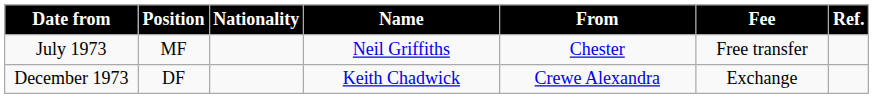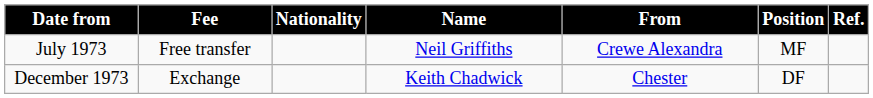 <table class="wikitable" style="text-align:center; font-size:90%; ">
 <tr>
 <th style="background:#000000; color:white; width:100px;">Date from</th>
-<th style="background:#000000; color:white; width:50px;">Position</th>
+<th style="background:#000000; color:white; width:100px;">Fee</th>
 <th style="background:#000000; color:white; width:50px;">Nationality</th>
 <th style="background:#000000; color:white; width:150px;">Name</th>
 <th style="background:#000000; color:white; width:150px;">From</th>
-<th style="background:#000000; color:white; width:100px;">Fee</th>
+<th style="background:#000000; color:white; width:50px;">Position</th>
 <th style="background:#000000; color:white; width:25px;">Ref.</th>
 </tr>
 <tr>
 <td>July 1973</td>
-<td>MF</td>
+<td>Free transfer</td>
 <td></td>
 <td><a href='#'>Neil Griffiths</a></td>
-<td><a href='#'>Chester</a></td>
-<td>Free transfer</td>
+<td><a href='#'>Crewe Alexandra</a></td>
+<td>MF</td>
 <td></td>
 </tr>
 <tr>
 <td>December 1973</td>
-<td>DF</td>
+<td>Exchange</td>
 <td></td>
 <td><a href='#'>Keith Chadwick</a></td>
-<td><a href='#'>Crewe Alexandra</a></td>
-<td>Exchange</td>
+<td><a href='#'>Chester</a></td>
+<td>DF</td>
 <td></td>
 </tr>
 </table>
